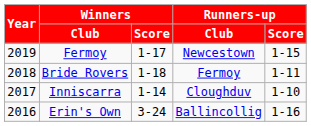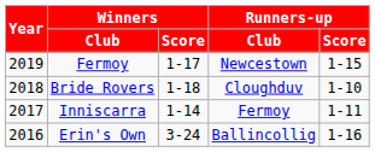 <table class="wikitable sortable" style="text-align:center">
 <tr>
 <th rowspan="2" style="background:red;color:white" scope="col">Year</th>
 <th colspan="2" style="background:red;color:white" scope="col">Winners</th>
 <th colspan="2" style="background:red;color:white" class="unsortable" scope="col">Runners-up</th>
 </tr>
 <tr>
 <th style="background:red;color:white" scope="col">Club</th>
 <th style="background:red;color:white" scope="col">Score</th>
 <th style="background:red;color:white" class="unsortable" scope="col">Club</th>
 <th style="background:red;color:white" class="unsortable" scope="col">Score</th>
 </tr>
 <tr>
 <td>2019</td>
 <td><a href='#'>Fermoy</a></td>
 <td>1-17</td>
 <td><a href='#'>Newcestown</a></td>
 <td>1-15</td>
 </tr>
 <tr>
 <td>2018</td>
 <td><a href='#'>Bride Rovers</a></td>
 <td>1-18</td>
-<td><a href='#'>Fermoy</a></td>
-<td>1-11</td>
+<td><a href='#'>Cloughduv</a></td>
+<td>1-10</td>
 </tr>
 <tr>
 <td>2017</td>
 <td><a href='#'>Inniscarra</a></td>
 <td>1-14</td>
-<td><a href='#'>Cloughduv</a></td>
-<td>1-10</td>
+<td><a href='#'>Fermoy</a></td>
+<td>1-11</td>
 </tr>
 <tr>
 <td>2016</td>
 <td><a href='#'>Erin's Own</a></td>
 <td>3-24</td>
 <td><a href='#'>Ballincollig</a></td>
 <td>1-16</td>
 </tr>
 </table>
